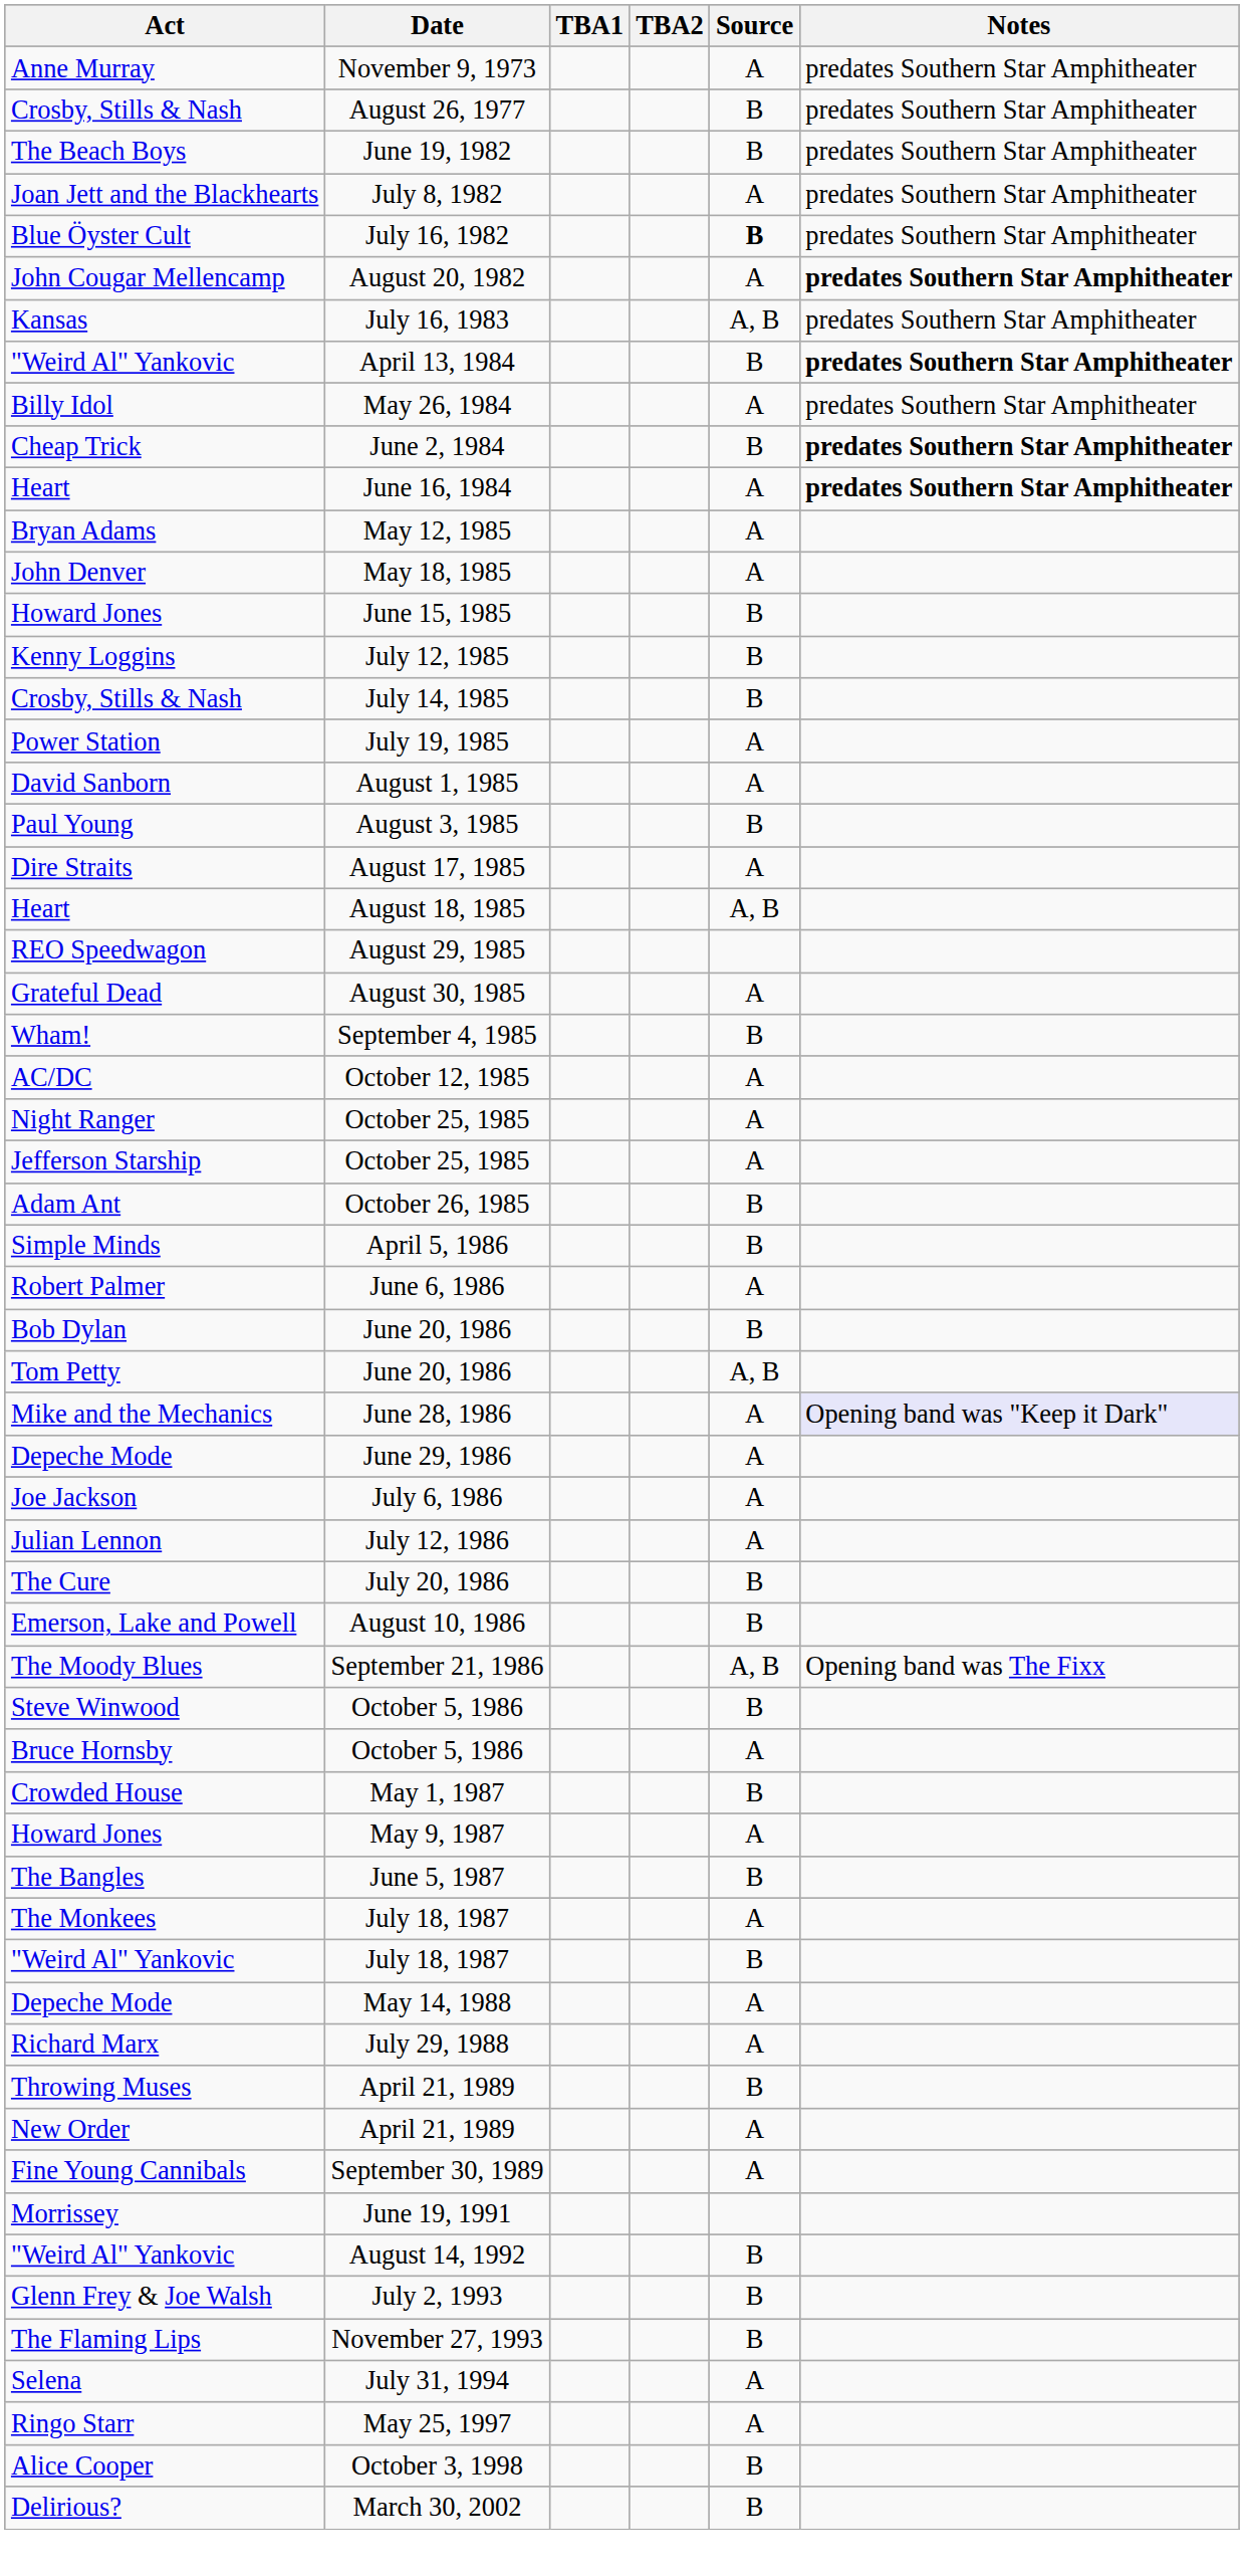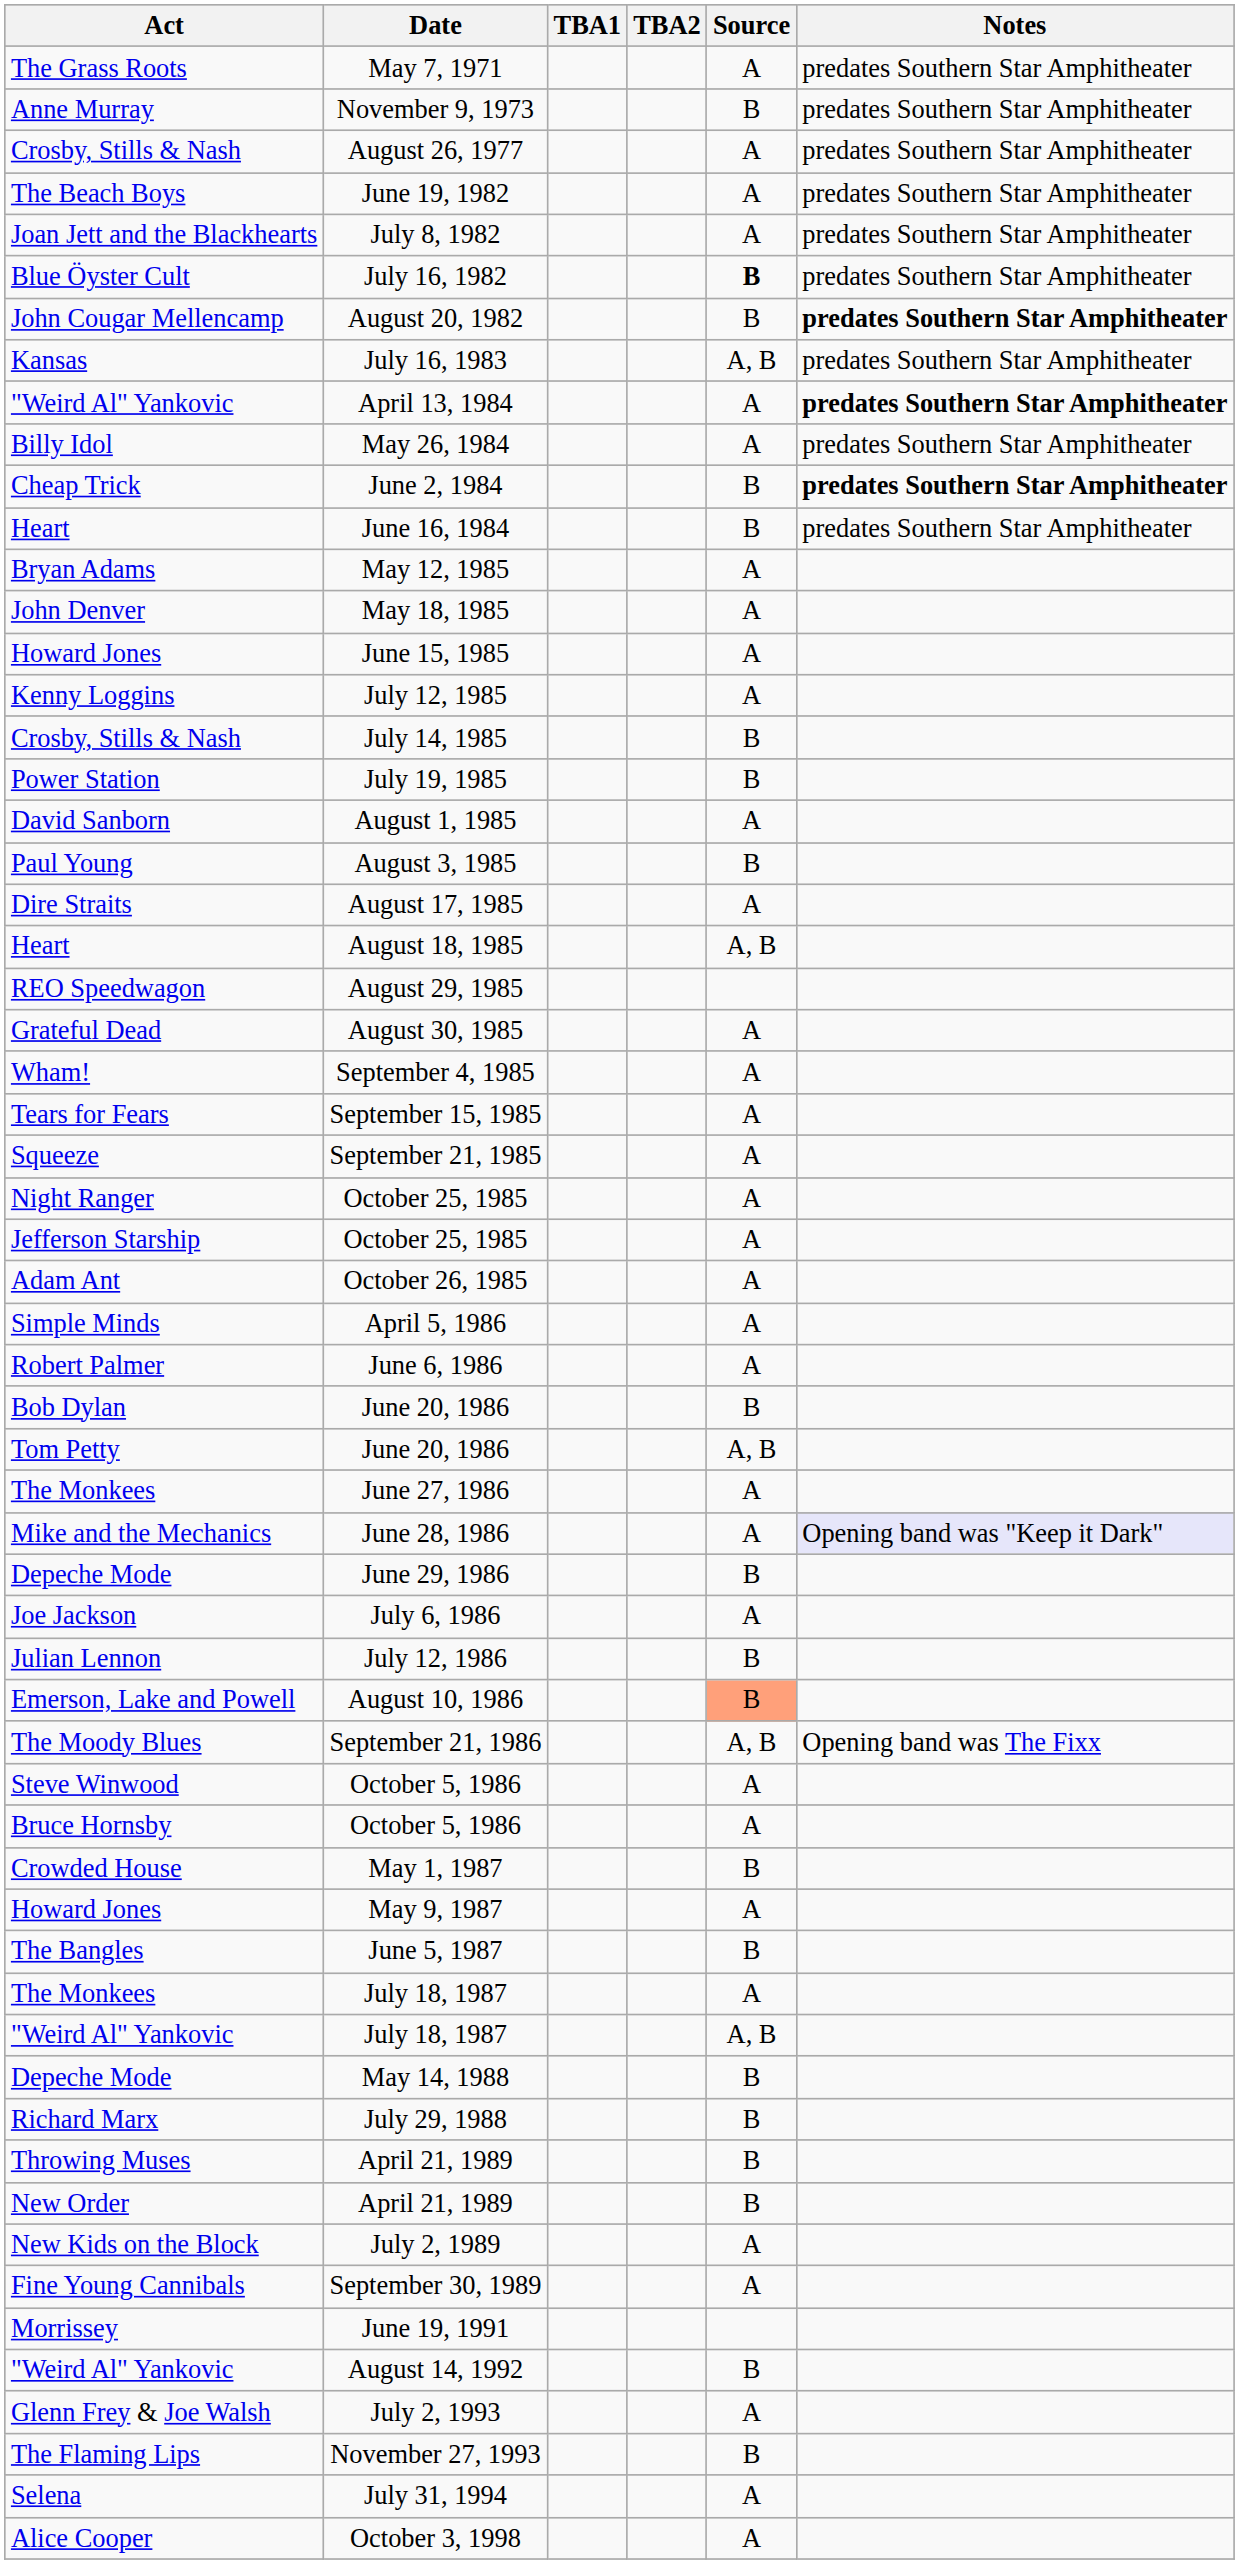 <table class="wikitable sortable">
 <tr>
 <th>Act</th>
 <th>Date</th>
 <th>TBA1</th>
 <th>TBA2</th>
 <th>Source</th>
 <th class="unsortable">Notes</th>
 </tr>
 <tr>
+<td><a href='#'>The Grass Roots</a></td>
+<td align=center>May 7, 1971</td>
+<td></td>
+<td></td>
+<td align=center>A</td>
+<td>predates Southern Star Amphitheater</td>
+</tr>
+<tr>
 <td><a href='#'>Anne Murray</a></td>
 <td align=center>November 9, 1973</td>
 <td></td>
 <td></td>
-<td align=center>A</td>
+<td align=center>B</td>
 <td>predates Southern Star Amphitheater</td>
 </tr>
 <tr>
 <td><a href='#'>Crosby, Stills & Nash</a></td>
 <td align=center>August 26, 1977</td>
 <td></td>
 <td></td>
-<td align=center>B</td>
+<td align=center>A</td>
 <td>predates Southern Star Amphitheater</td>
 </tr>
 <tr>
 <td><a href='#'>The Beach Boys</a></td>
 <td align=center>June 19, 1982</td>
 <td></td>
 <td></td>
-<td align=center>B</td>
+<td align=center>A</td>
 <td>predates Southern Star Amphitheater</td>
 </tr>
 <tr>
 <td><a href='#'>Joan Jett and the Blackhearts</a></td>
 <td align=center>July 8, 1982</td>
 <td></td>
 <td></td>
 <td align=center>A</td>
 <td>predates Southern Star Amphitheater</td>
 </tr>
 <tr>
 <td><a href='#'>Blue Öyster Cult</a></td>
 <td align=center>July 16, 1982</td>
 <td></td>
 <td></td>
 <td align=center><strong>B</strong></td>
 <td>predates Southern Star Amphitheater</td>
 </tr>
 <tr>
 <td><a href='#'>John Cougar Mellencamp</a></td>
 <td align=center>August 20, 1982</td>
 <td></td>
 <td></td>
-<td align=center>A</td>
+<td align=center>B</td>
 <td><strong>predates Southern Star Amphitheater</strong></td>
 </tr>
 <tr>
 <td><a href='#'>Kansas</a></td>
 <td align=center>July 16, 1983</td>
 <td></td>
 <td></td>
 <td align=center>A, B</td>
 <td>predates Southern Star Amphitheater</td>
 </tr>
 <tr>
 <td><a href='#'>"Weird Al" Yankovic</a></td>
 <td align=center>April 13, 1984</td>
 <td></td>
 <td></td>
-<td align=center>B</td>
+<td align=center>A</td>
 <td><strong>predates Southern Star Amphitheater</strong></td>
 </tr>
 <tr>
 <td><a href='#'>Billy Idol</a></td>
 <td align=center>May 26, 1984</td>
 <td></td>
 <td></td>
 <td align=center>A</td>
 <td>predates Southern Star Amphitheater</td>
 </tr>
 <tr>
 <td><a href='#'>Cheap Trick</a></td>
 <td align=center>June 2, 1984</td>
 <td></td>
 <td></td>
 <td align=center>B</td>
 <td><strong>predates Southern Star Amphitheater</strong></td>
 </tr>
 <tr>
 <td><a href='#'>Heart</a></td>
 <td align=center>June 16, 1984</td>
 <td></td>
 <td></td>
-<td align=center>A</td>
-<td><strong>predates Southern Star Amphitheater</strong></td>
+<td align=center>B</td>
+<td>predates Southern Star Amphitheater</td>
 </tr>
 <tr>
 <td><a href='#'>Bryan Adams</a></td>
 <td align=center>May 12, 1985</td>
 <td></td>
 <td></td>
 <td align=center>A</td>
 <td></td>
 </tr>
 <tr>
 <td><a href='#'>John Denver</a></td>
 <td align=center>May 18, 1985</td>
 <td></td>
 <td></td>
 <td align=center>A</td>
 <td></td>
 </tr>
 <tr>
 <td><a href='#'>Howard Jones</a></td>
 <td align=center>June 15, 1985</td>
 <td></td>
 <td></td>
-<td align=center>B</td>
+<td align=center>A</td>
 <td></td>
 </tr>
 <tr>
 <td><a href='#'>Kenny Loggins</a></td>
 <td align=center>July 12, 1985</td>
 <td></td>
 <td></td>
-<td align=center>B</td>
+<td align=center>A</td>
 <td></td>
 </tr>
 <tr>
 <td><a href='#'>Crosby, Stills & Nash</a></td>
 <td align=center>July 14, 1985</td>
 <td></td>
 <td></td>
 <td align=center>B</td>
 <td></td>
 </tr>
 <tr>
 <td><a href='#'>Power Station</a></td>
 <td align=center>July 19, 1985</td>
 <td></td>
 <td></td>
-<td align=center>A</td>
+<td align=center>B</td>
 <td></td>
 </tr>
 <tr>
 <td><a href='#'>David Sanborn</a></td>
 <td align=center>August 1, 1985</td>
 <td></td>
 <td></td>
 <td align=center>A</td>
 <td></td>
 </tr>
 <tr>
 <td><a href='#'>Paul Young</a></td>
 <td align=center>August 3, 1985</td>
 <td></td>
 <td></td>
 <td align=center>B</td>
 <td></td>
 </tr>
 <tr>
 <td><a href='#'>Dire Straits</a></td>
 <td align=center>August 17, 1985</td>
 <td></td>
 <td></td>
 <td align=center>A</td>
 <td></td>
 </tr>
 <tr>
 <td><a href='#'>Heart</a></td>
 <td align=center>August 18, 1985</td>
 <td></td>
 <td></td>
 <td align=center>A, B</td>
 <td></td>
 </tr>
 <tr>
 <td><a href='#'>REO Speedwagon</a></td>
 <td align=center>August 29, 1985</td>
 <td></td>
 <td></td>
 <td align=center></td>
 <td></td>
 </tr>
 <tr>
 <td><a href='#'>Grateful Dead</a></td>
 <td align=center>August 30, 1985</td>
 <td></td>
 <td></td>
 <td align=center>A</td>
 <td></td>
 </tr>
 <tr>
 <td><a href='#'>Wham!</a></td>
 <td align=center>September 4, 1985</td>
 <td></td>
 <td></td>
-<td align=center>B</td>
+<td align=center>A</td>
 <td></td>
 </tr>
 <tr>
-<td><a href='#'>AC/DC</a></td>
-<td align=center>October 12, 1985</td>
+<td><a href='#'>Tears for Fears</a></td>
+<td align=center>September 15, 1985</td>
+<td></td>
+<td></td>
+<td align=center>A</td>
+<td></td>
+</tr>
+<tr>
+<td><a href='#'>Squeeze</a></td>
+<td align=center>September 21, 1985</td>
 <td></td>
 <td></td>
 <td align=center>A</td>
 <td></td>
 </tr>
 <tr>
 <td><a href='#'>Night Ranger</a></td>
 <td align=center>October 25, 1985</td>
 <td></td>
 <td></td>
 <td align=center>A</td>
 <td></td>
 </tr>
 <tr>
 <td><a href='#'>Jefferson Starship</a></td>
 <td align=center>October 25, 1985</td>
 <td></td>
 <td></td>
 <td align=center>A</td>
 <td></td>
 </tr>
 <tr>
 <td><a href='#'>Adam Ant</a></td>
 <td align=center>October 26, 1985</td>
 <td></td>
 <td></td>
-<td align=center>B</td>
+<td align=center>A</td>
 <td></td>
 </tr>
 <tr>
 <td><a href='#'>Simple Minds</a></td>
 <td align=center>April 5, 1986</td>
 <td></td>
 <td></td>
-<td align=center>B</td>
+<td align=center>A</td>
 <td></td>
 </tr>
 <tr>
 <td><a href='#'>Robert Palmer</a></td>
 <td align=center>June 6, 1986</td>
 <td></td>
 <td></td>
 <td align=center>A</td>
 <td></td>
 </tr>
 <tr>
 <td><a href='#'>Bob Dylan</a></td>
 <td align=center>June 20, 1986</td>
 <td></td>
 <td></td>
 <td align=center>B</td>
 <td></td>
 </tr>
 <tr>
 <td><a href='#'>Tom Petty</a></td>
 <td align=center>June 20, 1986</td>
 <td></td>
 <td></td>
 <td align=center>A, B</td>
 <td></td>
 </tr>
 <tr>
+<td><a href='#'>The Monkees</a></td>
+<td align=center>June 27, 1986</td>
+<td></td>
+<td></td>
+<td align=center>A</td>
+<td></td>
+</tr>
+<tr>
 <td><a href='#'>Mike and the Mechanics</a></td>
 <td align=center>June 28, 1986</td>
 <td></td>
 <td></td>
 <td align=center>A</td>
 <td style="background: lavender;">Opening band was "Keep it Dark"</td>
 </tr>
 <tr>
 <td><a href='#'>Depeche Mode</a></td>
 <td align=center>June 29, 1986</td>
 <td></td>
 <td></td>
-<td align=center>A</td>
+<td align=center>B</td>
 <td></td>
 </tr>
 <tr>
 <td><a href='#'>Joe Jackson</a></td>
 <td align=center>July 6, 1986</td>
 <td></td>
 <td></td>
 <td align=center>A</td>
 <td></td>
 </tr>
 <tr>
 <td><a href='#'>Julian Lennon</a></td>
 <td align=center>July 12, 1986</td>
 <td></td>
 <td></td>
-<td align=center>A</td>
-<td></td>
-</tr>
-<tr>
-<td><a href='#'>The Cure</a></td>
-<td align=center>July 20, 1986</td>
-<td></td>
-<td></td>
 <td align=center>B</td>
 <td></td>
 </tr>
 <tr>
 <td><a href='#'>Emerson, Lake and Powell</a></td>
 <td align=center>August 10, 1986</td>
 <td></td>
 <td></td>
-<td align=center>B</td>
+<td align=center style="background: lightsalmon;">B</td>
 <td></td>
 </tr>
 <tr>
 <td><a href='#'>The Moody Blues</a></td>
 <td align=center>September 21, 1986</td>
 <td></td>
 <td></td>
 <td align=center>A, B</td>
 <td>Opening band was <a href='#'>The Fixx</a></td>
 </tr>
 <tr>
 <td><a href='#'>Steve Winwood</a></td>
 <td align=center>October 5, 1986</td>
 <td></td>
 <td></td>
-<td align=center>B</td>
+<td align=center>A</td>
 <td></td>
 </tr>
 <tr>
 <td><a href='#'>Bruce Hornsby</a></td>
 <td align=center>October 5, 1986</td>
 <td></td>
 <td></td>
 <td align=center>A</td>
 <td></td>
 </tr>
 <tr>
 <td><a href='#'>Crowded House</a></td>
 <td align=center>May 1, 1987</td>
 <td></td>
 <td></td>
 <td align=center>B</td>
 <td></td>
 </tr>
 <tr>
 <td><a href='#'>Howard Jones</a></td>
 <td align=center>May 9, 1987</td>
 <td></td>
 <td></td>
 <td align=center>A</td>
 <td></td>
 </tr>
 <tr>
 <td><a href='#'>The Bangles</a></td>
 <td align=center>June 5, 1987</td>
 <td></td>
 <td></td>
 <td align=center>B</td>
 <td></td>
 </tr>
 <tr>
 <td><a href='#'>The Monkees</a></td>
 <td align=center>July 18, 1987</td>
 <td></td>
 <td></td>
 <td align=center>A</td>
 <td></td>
 </tr>
 <tr>
 <td><a href='#'>"Weird Al" Yankovic</a></td>
 <td align=center>July 18, 1987</td>
 <td></td>
 <td></td>
-<td align=center>B</td>
+<td align=center>A, B</td>
 <td></td>
 </tr>
 <tr>
 <td><a href='#'>Depeche Mode</a></td>
 <td align=center>May 14, 1988</td>
 <td></td>
 <td></td>
-<td align=center>A</td>
+<td align=center>B</td>
 <td></td>
 </tr>
 <tr>
 <td><a href='#'>Richard Marx</a></td>
 <td align=center>July 29, 1988</td>
 <td></td>
 <td></td>
-<td align=center>A</td>
+<td align=center>B</td>
 <td></td>
 </tr>
 <tr>
 <td><a href='#'>Throwing Muses</a></td>
 <td align=center>April 21, 1989</td>
 <td></td>
 <td></td>
 <td align=center>B</td>
 <td></td>
 </tr>
 <tr>
 <td><a href='#'>New Order</a></td>
 <td align=center>April 21, 1989</td>
+<td></td>
+<td></td>
+<td align=center>B</td>
+<td></td>
+</tr>
+<tr>
+<td><a href='#'>New Kids on the Block</a></td>
+<td align=center>July 2, 1989</td>
 <td></td>
 <td></td>
 <td align=center>A</td>
 <td></td>
 </tr>
 <tr>
 <td><a href='#'>Fine Young Cannibals</a></td>
 <td align=center>September 30, 1989</td>
 <td></td>
 <td></td>
 <td align=center>A</td>
 <td></td>
 </tr>
 <tr>
 <td><a href='#'>Morrissey</a></td>
 <td align=center>June 19, 1991</td>
 <td></td>
 <td></td>
 <td></td>
 <td></td>
 </tr>
 <tr>
 <td><a href='#'>"Weird Al" Yankovic</a></td>
 <td align=center>August 14, 1992</td>
 <td></td>
 <td></td>
 <td align=center>B</td>
 <td></td>
 </tr>
 <tr>
 <td><a href='#'>Glenn Frey</a> & <a href='#'>Joe Walsh</a></td>
 <td align=center>July 2, 1993</td>
 <td></td>
 <td></td>
-<td align=center>B</td>
+<td align=center>A</td>
 <td></td>
 </tr>
 <tr>
 <td><a href='#'>The Flaming Lips</a></td>
 <td align=center>November 27, 1993</td>
 <td></td>
 <td></td>
 <td align=center>B</td>
 <td></td>
 </tr>
 <tr>
 <td><a href='#'>Selena</a></td>
 <td align=center>July 31, 1994</td>
 <td></td>
 <td></td>
 <td align=center>A</td>
 <td></td>
 </tr>
 <tr>
-<td><a href='#'>Ringo Starr</a></td>
-<td align=center>May 25, 1997</td>
+<td><a href='#'>Alice Cooper</a></td>
+<td align=center>October 3, 1998</td>
 <td></td>
 <td></td>
 <td align=center>A</td>
 <td></td>
 </tr>
-<tr>
-<td><a href='#'>Alice Cooper</a></td>
-<td align=center>October 3, 1998</td>
-<td></td>
-<td></td>
-<td align=center>B</td>
-<td></td>
-</tr>
-<tr>
-<td><a href='#'>Delirious?</a></td>
-<td align=center>March 30, 2002</td>
-<td></td>
-<td></td>
-<td align=center>B</td>
-<td></td>
-</tr>
 </table>
